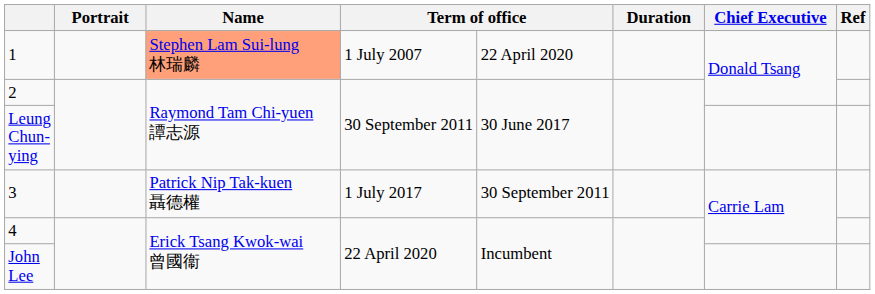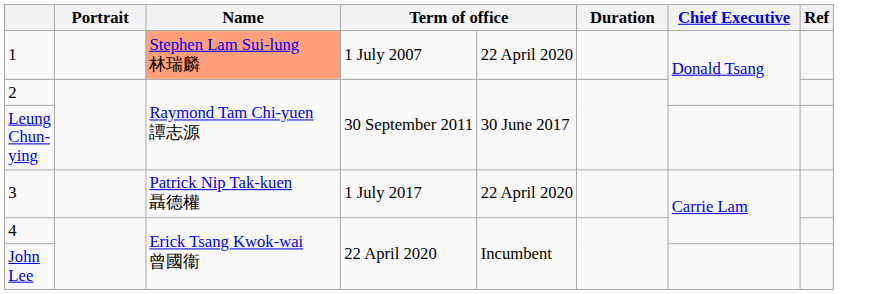 <table class="wikitable"  style="text-align:left">
 <tr>
 <th width=10px></th>
 <th width=80px>Portrait</th>
 <th width=180px>Name</th>
 <th width=180px colspan=2>Term of office</th>
 <th width=80px>Duration</th>
 <th width=120px><a href='#'>Chief Executive</a></th>
 <th>Ref</th>
 </tr>
 <tr>
 <td bgcolor=>1</td>
 <td></td>
 <td style="background: lightsalmon;"><a href='#'>Stephen Lam Sui-lung</a><br>林瑞麟</td>
 <td>1 July 2007</td>
 <td>22 April 2020</td>
 <td></td>
 <td rowspan=2><a href='#'>Donald Tsang</a><br></td>
 <td></td>
 </tr>
 <tr>
 <td bgcolor=>2</td>
 <td rowspan=2></td>
 <td rowspan=2><a href='#'>Raymond Tam Chi-yuen</a><br>譚志源</td>
 <td rowspan=2>30 September 2011</td>
 <td rowspan="2">30 June 2017</td>
 <td rowspan=2></td>
 <td></td>
 </tr>
 <tr>
 <td><a href='#'>Leung Chun-ying</a><br></td>
 <td></td>
 </tr>
 <tr>
 <td bgcolor=>3</td>
 <td></td>
 <td><a href='#'>Patrick Nip Tak-kuen</a><br>聶德權</td>
 <td>1 July 2017</td>
-<td>30 September 2011</td>
+<td>22 April 2020</td>
 <td></td>
 <td rowspan=2><a href='#'>Carrie Lam</a><br></td>
 <td></td>
 </tr>
 <tr>
 <td bgcolor=>4</td>
 <td rowspan=2></td>
 <td rowspan=2><a href='#'>Erick Tsang Kwok-wai</a><br>曾國衞</td>
 <td rowspan=2>22 April 2020</td>
 <td rowspan=2>Incumbent</td>
 <td rowspan=3></td>
 <td></td>
 </tr>
 <tr>
 <td><a href='#'>John Lee</a><br></td>
 <td></td>
 </tr>
 </table>
